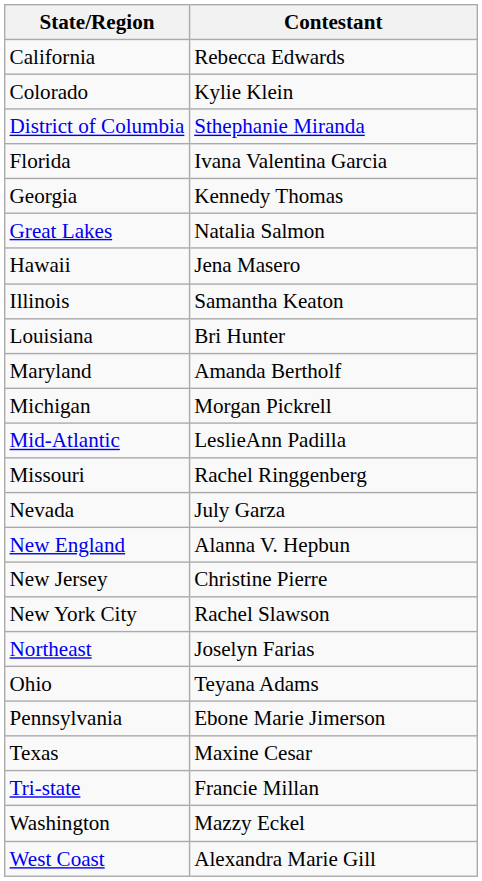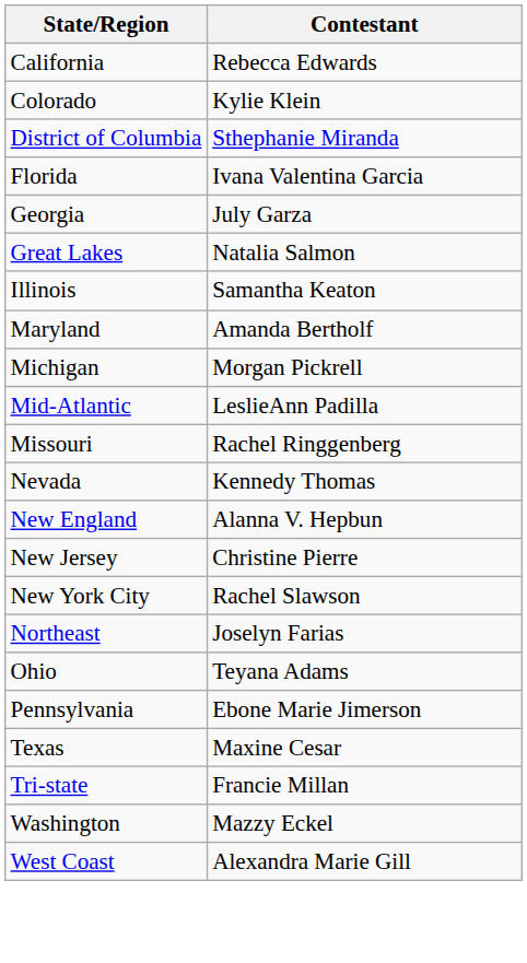 <table class="wikitable sortable" style="font-size: 95%;">
 <tr>
 <th>State/Region</th>
 <th width=200>Contestant</th>
 </tr>
 <tr>
 <td>California</td>
 <td>Rebecca Edwards</td>
 </tr>
 <tr>
 <td>Colorado</td>
 <td>Kylie Klein</td>
 </tr>
 <tr>
 <td><a href='#'>District of Columbia</a></td>
 <td><a href='#'>Sthephanie Miranda</a></td>
 </tr>
 <tr>
 <td>Florida</td>
 <td>Ivana Valentina Garcia</td>
 </tr>
 <tr>
 <td>Georgia</td>
-<td>Kennedy Thomas</td>
+<td>July Garza</td>
 </tr>
 <tr>
 <td><a href='#'>Great Lakes</a></td>
 <td>Natalia Salmon</td>
 </tr>
 <tr>
-<td>Hawaii</td>
-<td>Jena Masero</td>
-</tr>
-<tr>
 <td>Illinois</td>
 <td>Samantha Keaton</td>
-</tr>
-<tr>
-<td>Louisiana</td>
-<td>Bri Hunter</td>
 </tr>
 <tr>
 <td>Maryland</td>
 <td>Amanda Bertholf</td>
 </tr>
 <tr>
 <td>Michigan</td>
 <td>Morgan Pickrell</td>
 </tr>
 <tr>
 <td><a href='#'>Mid-Atlantic</a></td>
 <td>LeslieAnn Padilla</td>
 </tr>
 <tr>
 <td>Missouri</td>
 <td>Rachel Ringgenberg</td>
 </tr>
 <tr>
 <td>Nevada</td>
-<td>July Garza</td>
+<td>Kennedy Thomas</td>
 </tr>
 <tr>
 <td><a href='#'>New England</a></td>
 <td>Alanna V. Hepbun</td>
 </tr>
 <tr>
 <td>New Jersey</td>
 <td>Christine Pierre</td>
 </tr>
 <tr>
 <td>New York City</td>
 <td>Rachel Slawson</td>
 </tr>
 <tr>
 <td><a href='#'>Northeast</a></td>
 <td>Joselyn Farias</td>
 </tr>
 <tr>
 <td>Ohio</td>
 <td>Teyana Adams</td>
 </tr>
 <tr>
 <td>Pennsylvania</td>
 <td>Ebone Marie Jimerson</td>
 </tr>
 <tr>
 <td>Texas</td>
 <td>Maxine Cesar</td>
 </tr>
 <tr>
 <td><a href='#'>Tri-state</a></td>
 <td>Francie Millan</td>
 </tr>
 <tr>
 <td>Washington</td>
 <td>Mazzy Eckel</td>
 </tr>
 <tr>
 <td><a href='#'>West Coast</a></td>
 <td>Alexandra Marie Gill</td>
 </tr>
 </table>
